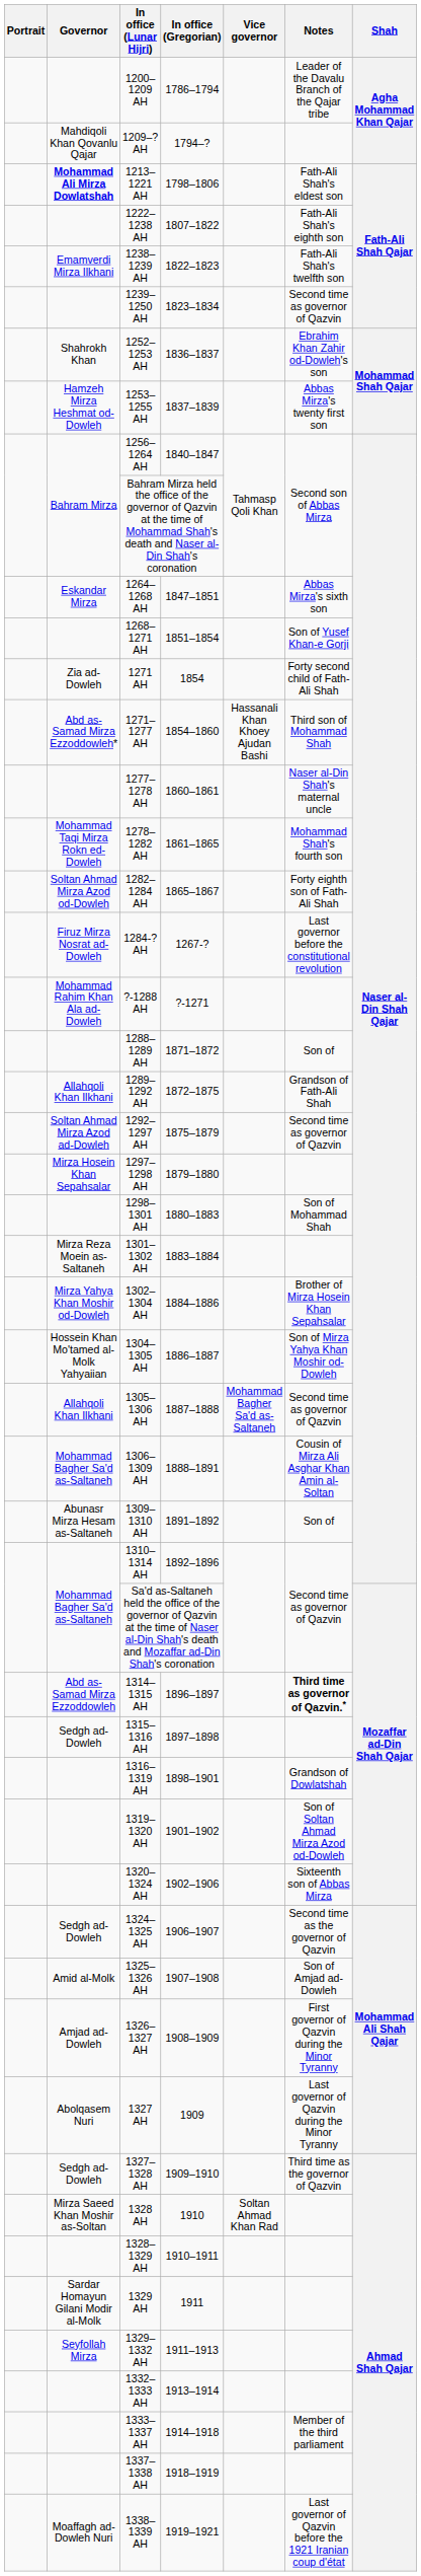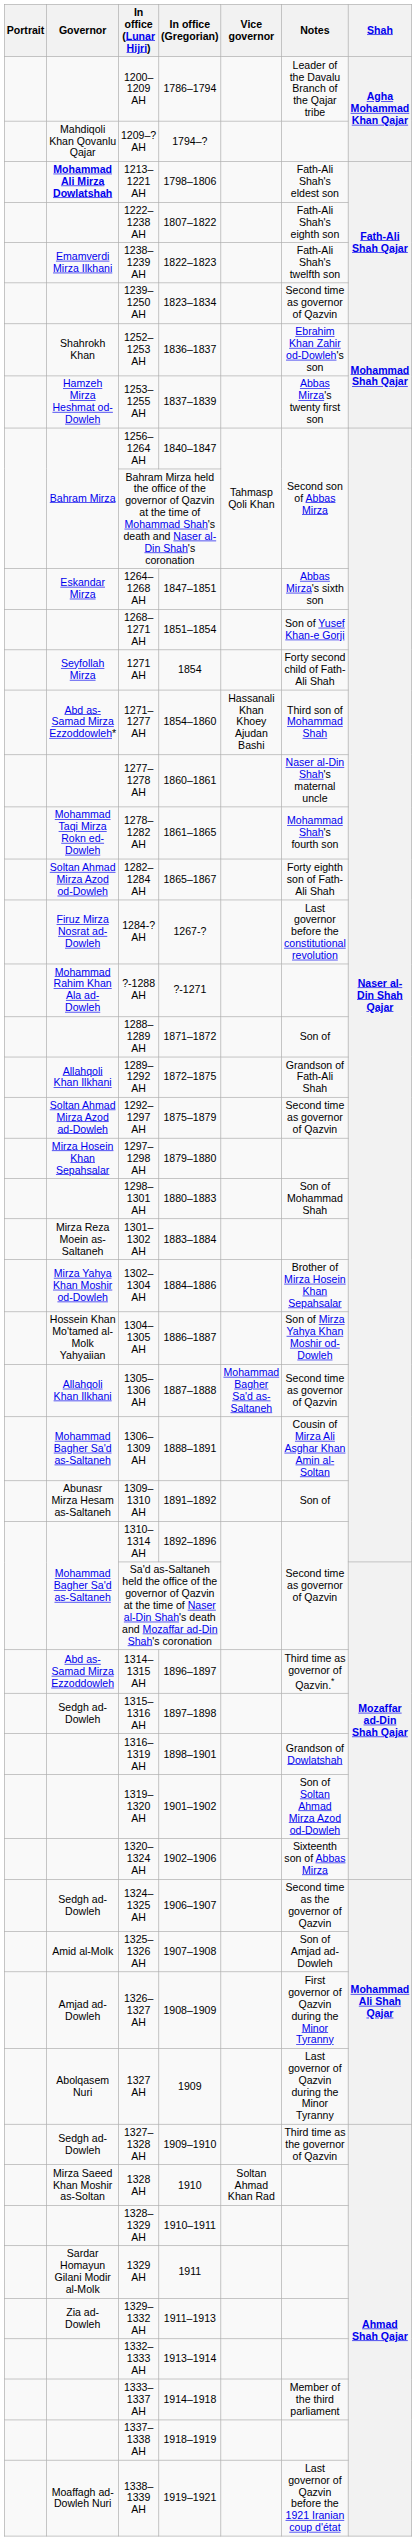 <table class="wikitable" style="text-align:center">
 <tr>
 <th>Portrait</th>
 <th>Governor</th>
 <th>In office<br>(<a href='#'>Lunar Hijri</a>)</th>
 <th>In office<br>(Gregorian)</th>
 <th>Vice governor</th>
 <th>Notes</th>
 <th><a href='#'>Shah</a></th>
 </tr>
 <tr>
 <td></td>
 <td></td>
 <td>1200–1209 AH</td>
 <td>1786–1794</td>
 <td></td>
 <td>Leader of the Davalu Branch of the Qajar tribe</td>
 <th rowspan="2"><a href='#'>Agha Mohammad Khan Qajar</a></th>
 </tr>
 <tr>
 <td></td>
 <td>Mahdiqoli Khan Qovanlu Qajar</td>
 <td>1209–? AH</td>
 <td>1794–?</td>
 <td></td>
 <td></td>
 </tr>
 <tr>
 <td></td>
 <td><a href='#'><strong>Mohammad Ali Mirza Dowlatshah</strong></a></td>
 <td>1213–1221 AH</td>
 <td>1798–1806</td>
 <td></td>
 <td>Fath-Ali Shah's eldest son</td>
 <th rowspan="4"><a href='#'>Fath-Ali Shah Qajar</a><br></th>
 </tr>
 <tr>
 <td></td>
 <td></td>
 <td>1222–1238 AH</td>
 <td>1807–1822</td>
 <td></td>
 <td>Fath-Ali Shah's eighth son</td>
 </tr>
 <tr>
 <td></td>
 <td><a href='#'>Emamverdi Mirza Ilkhani</a></td>
 <td>1238–1239 AH</td>
 <td>1822–1823</td>
 <td></td>
 <td>Fath-Ali Shah's twelfth son</td>
 </tr>
 <tr>
 <td></td>
 <td></td>
 <td>1239–1250 AH</td>
 <td>1823–1834</td>
 <td></td>
 <td>Second time as governor of Qazvin</td>
 </tr>
 <tr>
 <td></td>
 <td>Shahrokh Khan</td>
 <td>1252–1253 AH</td>
 <td>1836–1837</td>
 <td></td>
 <td><a href='#'>Ebrahim Khan Zahir od-Dowleh</a>'s son</td>
 <th rowspan="3"><a href='#'>Mohammad Shah Qajar</a><br></th>
 </tr>
 <tr>
 <td></td>
 <td><a href='#'>Hamzeh Mirza Heshmat od-Dowleh</a></td>
 <td>1253–1255 AH</td>
 <td>1837–1839</td>
 <td></td>
 <td><a href='#'>Abbas Mirza</a>'s twenty first son</td>
 </tr>
 <tr>
 <td rowspan="3"></td>
 <td rowspan="3"><a href='#'>Bahram Mirza</a></td>
 <td rowspan="2">1256–1264 AH</td>
 <td rowspan="2">1840–1847</td>
 <td rowspan="3">Tahmasp Qoli Khan</td>
 <td rowspan="3">Second son of <a href='#'>Abbas Mirza</a></td>
 </tr>
 <tr>
 <th rowspan="23"><a href='#'>Naser al-Din Shah Qajar</a><br></th>
 </tr>
 <tr>
 <td colspan="2">Bahram Mirza held the office of the governor of Qazvin at the time of <a href='#'>Mohammad Shah</a>'s death and <a href='#'>Naser al-Din Shah</a>'s coronation</td>
 </tr>
 <tr>
 <td></td>
 <td><a href='#'>Eskandar Mirza</a></td>
 <td>1264–1268 AH</td>
 <td>1847–1851</td>
 <td></td>
 <td><a href='#'>Abbas Mirza</a>'s sixth son</td>
 </tr>
 <tr>
 <td></td>
 <td></td>
 <td>1268–1271 AH</td>
 <td>1851–1854</td>
 <td></td>
 <td>Son of <a href='#'>Yusef Khan-e Gorji</a></td>
 </tr>
 <tr>
 <td></td>
-<td>Zia ad-Dowleh</td>
+<td><a href='#'>Seyfollah Mirza</a></td>
 <td>1271 AH</td>
 <td>1854</td>
 <td></td>
 <td>Forty second child of Fath-Ali Shah</td>
 </tr>
 <tr>
 <td></td>
 <td><a href='#'>Abd as-Samad Mirza Ezzoddowleh</a>*</td>
 <td>1271–1277 AH</td>
 <td>1854–1860</td>
 <td>Hassanali Khan Khoey Ajudan Bashi</td>
 <td>Third son of <a href='#'>Mohammad Shah</a></td>
 </tr>
 <tr>
 <td></td>
 <td></td>
 <td>1277–1278 AH</td>
 <td>1860–1861</td>
 <td></td>
 <td><a href='#'>Naser al-Din Shah</a>'s maternal uncle</td>
 </tr>
 <tr>
 <td></td>
 <td><a href='#'>Mohammad Taqi Mirza Rokn ed-Dowleh</a></td>
 <td>1278–1282 AH</td>
 <td>1861–1865</td>
 <td></td>
 <td><a href='#'>Mohammad Shah</a>'s fourth son</td>
 </tr>
 <tr>
 <td></td>
 <td><a href='#'>Soltan Ahmad Mirza Azod od-Dowleh</a></td>
 <td>1282–1284 AH</td>
 <td>1865–1867</td>
 <td></td>
 <td>Forty eighth son of Fath-Ali Shah</td>
 </tr>
 <tr>
 <td></td>
 <td><a href='#'>Firuz Mirza Nosrat ad-Dowleh</a></td>
 <td>1284-? AH</td>
 <td>1267-?</td>
 <td></td>
 <td>Last governor before the <a href='#'>constitutional revolution</a></td>
 </tr>
 <tr>
 <td></td>
 <td><a href='#'>Mohammad Rahim Khan Ala ad-Dowleh</a></td>
 <td>?-1288 AH</td>
 <td>?-1271</td>
 <td></td>
 <td></td>
 </tr>
 <tr>
 <td></td>
 <td></td>
 <td>1288–1289 AH</td>
 <td>1871–1872</td>
 <td></td>
 <td>Son of </td>
 </tr>
 <tr>
 <td></td>
 <td><a href='#'>Allahqoli Khan Ilkhani</a></td>
 <td>1289–1292 AH</td>
 <td>1872–1875</td>
 <td></td>
 <td>Grandson of Fath-Ali Shah</td>
 </tr>
 <tr>
 <td></td>
 <td><a href='#'>Soltan Ahmad Mirza Azod ad-Dowleh</a></td>
 <td>1292–1297 AH</td>
 <td>1875–1879</td>
 <td></td>
 <td>Second time as governor of Qazvin</td>
 </tr>
 <tr>
 <td></td>
 <td><a href='#'>Mirza Hosein Khan Sepahsalar</a></td>
 <td>1297–1298 AH</td>
 <td>1879–1880</td>
 <td></td>
 <td></td>
 </tr>
 <tr>
 <td></td>
 <td></td>
 <td>1298–1301 AH</td>
 <td>1880–1883</td>
 <td></td>
 <td>Son of Mohammad Shah</td>
 </tr>
 <tr>
 <td></td>
 <td>Mirza Reza Moein as-Saltaneh</td>
 <td>1301–1302 AH</td>
 <td>1883–1884</td>
 <td></td>
 <td></td>
 </tr>
 <tr>
 <td></td>
 <td><a href='#'>Mirza Yahya Khan Moshir od-Dowleh</a></td>
 <td>1302–1304 AH</td>
 <td>1884–1886</td>
 <td></td>
 <td>Brother of <a href='#'>Mirza Hosein Khan Sepahsalar</a></td>
 </tr>
 <tr>
 <td></td>
 <td>Hossein Khan Mo'tamed al-Molk Yahyaiian</td>
 <td>1304–1305 AH</td>
 <td>1886–1887</td>
 <td></td>
 <td>Son of <a href='#'>Mirza Yahya Khan Moshir od-Dowleh</a></td>
 </tr>
 <tr>
 <td></td>
 <td><a href='#'>Allahqoli Khan Ilkhani</a></td>
 <td>1305–1306 AH</td>
 <td>1887–1888</td>
 <td><a href='#'>Mohammad Bagher Sa'd as-Saltaneh</a></td>
 <td>Second time as governor of Qazvin</td>
 </tr>
 <tr>
 <td></td>
 <td><a href='#'>Mohammad Bagher Sa'd as-Saltaneh</a></td>
 <td>1306–1309 AH</td>
 <td>1888–1891</td>
 <td></td>
 <td>Cousin of <a href='#'>Mirza Ali Asghar Khan Amin al-Soltan</a></td>
 </tr>
 <tr>
 <td></td>
 <td>Abunasr Mirza Hesam as-Saltaneh</td>
 <td>1309–1310 AH</td>
 <td>1891–1892</td>
 <td></td>
 <td>Son of </td>
 </tr>
 <tr>
 <td rowspan="2"></td>
 <td rowspan="2"><a href='#'>Mohammad Bagher Sa'd as-Saltaneh</a></td>
 <td>1310–1314 AH</td>
 <td>1892–1896</td>
 <td rowspan="2"></td>
 <td rowspan="2">Second time as governor of Qazvin</td>
 </tr>
 <tr>
 <td colspan="2">Sa'd as-Saltaneh held the office of the governor of Qazvin at the time of <a href='#'>Naser al-Din Shah</a>'s death and <a href='#'>Mozaffar ad-Din Shah</a>'s coronation</td>
 <th rowspan="6"><a href='#'>Mozaffar ad-Din Shah Qajar</a></th>
 </tr>
 <tr>
 <td></td>
 <td><a href='#'>Abd as-Samad Mirza Ezzoddowleh</a></td>
 <td>1314–1315 AH</td>
 <td>1896–1897</td>
 <td></td>
-<td><strong>Third time as governor of Qazvin.<sup>*</sup></strong></td>
+<td>Third time as governor of Qazvin.<sup>*</sup></td>
 </tr>
 <tr>
 <td></td>
 <td>Sedgh ad-Dowleh</td>
 <td>1315–1316 AH</td>
 <td>1897–1898</td>
 <td></td>
 <td></td>
 </tr>
 <tr>
 <td></td>
 <td></td>
 <td>1316–1319 AH</td>
 <td>1898–1901</td>
 <td></td>
 <td>Grandson of <a href='#'>Dowlatshah</a></td>
 </tr>
 <tr>
 <td></td>
 <td></td>
 <td>1319–1320 AH</td>
 <td>1901–1902</td>
 <td></td>
 <td>Son of <a href='#'>Soltan Ahmad Mirza Azod od-Dowleh</a></td>
 </tr>
 <tr>
 <td></td>
 <td></td>
 <td>1320–1324 AH</td>
 <td>1902–1906</td>
 <td></td>
 <td>Sixteenth son of <a href='#'>Abbas Mirza</a></td>
 </tr>
 <tr>
 <td></td>
 <td>Sedgh ad-Dowleh</td>
 <td>1324–1325 AH</td>
 <td>1906–1907</td>
 <td></td>
 <td>Second time as the governor of Qazvin</td>
 <th rowspan="4"><a href='#'>Mohammad Ali Shah Qajar</a></th>
 </tr>
 <tr>
 <td></td>
 <td>Amid al-Molk</td>
 <td>1325–1326 AH</td>
 <td>1907–1908</td>
 <td></td>
 <td>Son of Amjad ad-Dowleh</td>
 </tr>
 <tr>
 <td></td>
 <td>Amjad ad-Dowleh</td>
 <td>1326–1327 AH</td>
 <td>1908–1909</td>
 <td></td>
 <td>First governor of Qazvin during the <a href='#'>Minor Tyranny</a></td>
 </tr>
 <tr>
 <td></td>
 <td>Abolqasem Nuri</td>
 <td>1327 AH</td>
 <td>1909</td>
 <td></td>
 <td>Last governor of Qazvin during the Minor Tyranny</td>
 </tr>
 <tr>
 <td></td>
 <td>Sedgh ad-Dowleh</td>
 <td>1327–1328 AH</td>
 <td>1909–1910</td>
 <td></td>
 <td>Third time as the governor of Qazvin</td>
 <th rowspan="9"><a href='#'>Ahmad Shah Qajar</a></th>
 </tr>
 <tr>
 <td></td>
 <td>Mirza Saeed Khan Moshir as-Soltan</td>
 <td>1328 AH</td>
 <td>1910</td>
 <td>Soltan Ahmad Khan Rad</td>
 <td></td>
 </tr>
 <tr>
 <td></td>
 <td></td>
 <td>1328–1329 AH</td>
 <td>1910–1911</td>
 <td></td>
 <td></td>
 </tr>
 <tr>
 <td></td>
 <td>Sardar Homayun Gilani Modir al-Molk</td>
 <td>1329 AH</td>
 <td>1911</td>
 <td></td>
 <td></td>
 </tr>
 <tr>
 <td></td>
-<td><a href='#'>Seyfollah Mirza</a></td>
+<td>Zia ad-Dowleh</td>
 <td>1329–1332 AH</td>
 <td>1911–1913</td>
 <td></td>
 <td></td>
 </tr>
 <tr>
 <td></td>
 <td></td>
 <td>1332–1333 AH</td>
 <td>1913–1914</td>
 <td></td>
 <td></td>
 </tr>
 <tr>
 <td></td>
 <td></td>
 <td>1333–1337 AH</td>
 <td>1914–1918</td>
 <td></td>
 <td>Member of the third parliament</td>
 </tr>
 <tr>
 <td></td>
 <td></td>
 <td>1337–1338 AH</td>
 <td>1918–1919</td>
 <td></td>
 <td></td>
 </tr>
 <tr>
 <td></td>
 <td>Moaffagh ad-Dowleh Nuri</td>
 <td>1338–1339 AH</td>
 <td>1919–1921</td>
 <td></td>
 <td>Last governor of Qazvin before the <a href='#'>1921 Iranian coup d'état</a></td>
 </tr>
 </table>
